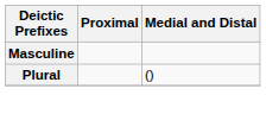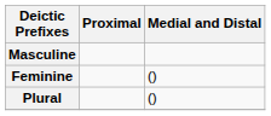 <table class="wikitable">
 <tr>
 <th>Deictic <br> Prefixes</th>
 <th>Proximal</th>
 <th>Medial and Distal</th>
 </tr>
 <tr>
 <th>Masculine</th>
 <td></td>
 <td></td>
 </tr>
 <tr>
+<th>Feminine</th>
+<td></td>
+<td> ()</td>
+</tr>
+<tr>
 <th>Plural</th>
 <td></td>
 <td> ()</td>
 </tr>
 <tr>
 </tr>
 </table>
